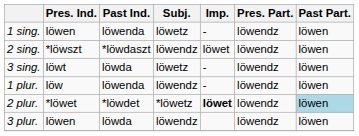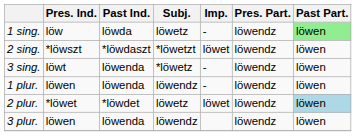 <table class="wikitable">
 <tr>
 <th></th>
 <th>Pres. Ind.</th>
 <th>Past Ind.</th>
 <th>Subj.</th>
 <th>Imp.</th>
 <th>Pres. Part.</th>
 <th>Past Part.</th>
 </tr>
 <tr>
 <td><em>1 sing.</em></td>
-<td>löwen</td>
-<td>löwenda</td>
+<td>löw</td>
+<td>löwda</td>
 <td>löwetz</td>
 <td>-</td>
 <td>löwendz</td>
-<td>löwen</td>
+<td style="background: lightgreen;">löwen</td>
 </tr>
 <tr>
 <td><em>2 sing.</em></td>
 <td>*löwszt</td>
 <td>*löwdaszt</td>
-<td>löwendz</td>
+<td>*löwetzt</td>
 <td>löwet</td>
 <td>löwendz</td>
 <td>löwen</td>
 </tr>
 <tr>
 <td><em>3 sing.</em></td>
 <td>löwt</td>
-<td>löwda</td>
-<td>löwetz</td>
+<td>löwenda</td>
+<td>*löwetz</td>
 <td>-</td>
 <td>löwendz</td>
 <td>löwen</td>
 </tr>
 <tr>
 <td><em>1 plur.</em></td>
-<td>löw</td>
+<td>löwen</td>
 <td>löwenda</td>
 <td>löwendz</td>
 <td>-</td>
 <td>löwendz</td>
 <td>löwen</td>
 </tr>
 <tr>
 <td><em>2 plur.</em></td>
 <td>*löwet</td>
 <td>*löwdet</td>
-<td>*löwetz</td>
-<td><strong>löwet</strong></td>
+<td>löwetz</td>
+<td>löwet</td>
 <td>löwendz</td>
 <td style="background: lightblue;">löwen</td>
 </tr>
 <tr>
 <td><em>3 plur.</em></td>
 <td>löwen</td>
-<td>löwda</td>
+<td>löwenda</td>
 <td>löwendz</td>
 <td></td>
 <td>löwendz</td>
 <td>löwen</td>
 </tr>
 <tr>
 </tr>
 </table>
